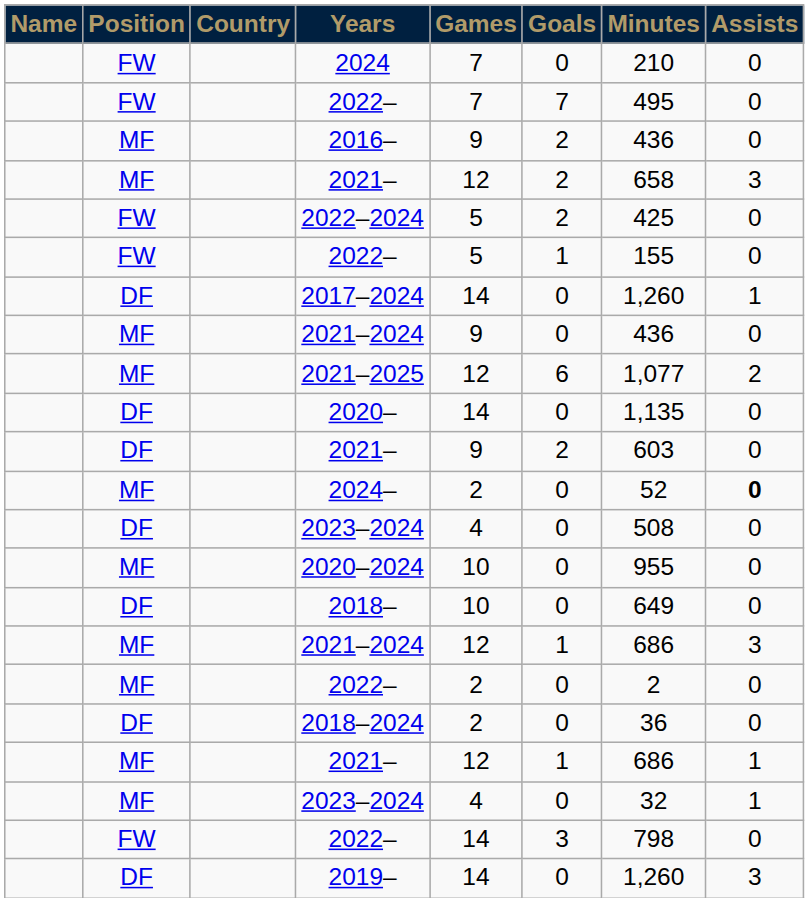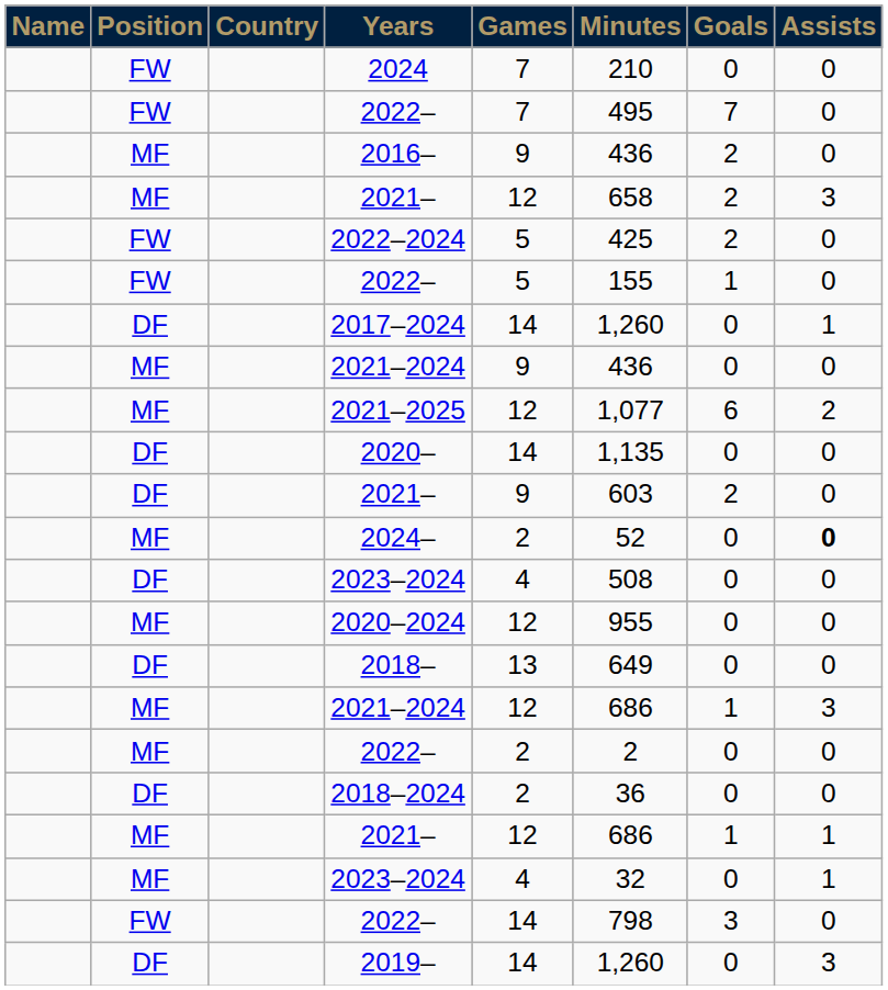 <table class="wikitable sortable" style="text-align:center;">
 <tr>
 <th style="background:#002040; color:#B19B69;" scope="col">Name</th>
 <th style="background:#002040; color:#B19B69;" scope="col">Position</th>
 <th style="background:#002040; color:#B19B69;" scope="col">Country</th>
 <th style="background:#002040; color:#B19B69;" scope="col">Years</th>
 <th style="background:#002040; color:#B19B69;" scope="col">Games</th>
+<th style="background:#002040; color:#B19B69;" scope="col">Minutes</th>
 <th style="background:#002040; color:#B19B69;" scope="col">Goals</th>
-<th style="background:#002040; color:#B19B69;" scope="col">Minutes</th>
 <th style="background:#002040; color:#B19B69;" scope="col">Assists</th>
 </tr>
 <tr>
 <td align=left></td>
 <td><a href='#'>FW</a></td>
 <td align=left></td>
 <td><a href='#'>2024</a></td>
 <td>7</td>
+<td>210</td>
 <td>0</td>
-<td>210</td>
 <td>0</td>
 </tr>
 <tr>
 <td align=left></td>
 <td><a href='#'>FW</a></td>
 <td align=left></td>
 <td><a href='#'>2022</a>–</td>
 <td>7</td>
+<td>495</td>
 <td>7</td>
-<td>495</td>
 <td>0</td>
 </tr>
 <tr>
 <td align=left></td>
 <td><a href='#'>MF</a></td>
 <td align=left></td>
 <td><a href='#'>2016</a>–</td>
 <td>9</td>
+<td>436</td>
 <td>2</td>
-<td>436</td>
 <td>0</td>
 </tr>
 <tr>
 <td align=left></td>
 <td><a href='#'>MF</a></td>
 <td align=left></td>
 <td><a href='#'>2021</a>–</td>
 <td>12</td>
+<td>658</td>
 <td>2</td>
-<td>658</td>
 <td>3</td>
 </tr>
 <tr>
 <td align=left></td>
 <td><a href='#'>FW</a></td>
 <td align=left></td>
 <td><a href='#'>2022</a>–<a href='#'>2024</a></td>
 <td>5</td>
+<td>425</td>
 <td>2</td>
-<td>425</td>
 <td>0</td>
 </tr>
 <tr>
 <td align=left></td>
 <td><a href='#'>FW</a></td>
 <td align=left></td>
 <td><a href='#'>2022</a>–</td>
 <td>5</td>
+<td>155</td>
 <td>1</td>
-<td>155</td>
 <td>0</td>
 </tr>
 <tr>
 <td align=left></td>
 <td><a href='#'>DF</a></td>
 <td align=left></td>
 <td><a href='#'>2017</a>–<a href='#'>2024</a></td>
 <td>14</td>
+<td>1,260</td>
 <td>0</td>
-<td>1,260</td>
 <td>1</td>
 </tr>
 <tr>
 <td align=left></td>
 <td><a href='#'>MF</a></td>
 <td align=left></td>
 <td><a href='#'>2021</a>–<a href='#'>2024</a></td>
 <td>9</td>
+<td>436</td>
 <td>0</td>
-<td>436</td>
 <td>0</td>
 </tr>
 <tr>
 <td align=left></td>
 <td><a href='#'>MF</a></td>
 <td align=left></td>
 <td><a href='#'>2021</a>–<a href='#'>2025</a></td>
 <td>12</td>
+<td>1,077</td>
 <td>6</td>
-<td>1,077</td>
 <td>2</td>
 </tr>
 <tr>
 <td align=left></td>
 <td><a href='#'>DF</a></td>
 <td align=left></td>
 <td><a href='#'>2020</a>–</td>
 <td>14</td>
+<td>1,135</td>
 <td>0</td>
-<td>1,135</td>
 <td>0</td>
 </tr>
 <tr>
 <td align=left></td>
 <td><a href='#'>DF</a></td>
 <td align=left></td>
 <td><a href='#'>2021</a>–</td>
 <td>9</td>
+<td>603</td>
 <td>2</td>
-<td>603</td>
 <td>0</td>
 </tr>
 <tr>
 <td align=left></td>
 <td><a href='#'>MF</a></td>
 <td align=left></td>
 <td><a href='#'>2024</a>–</td>
 <td>2</td>
+<td>52</td>
 <td>0</td>
-<td>52</td>
 <td><strong>0</strong></td>
 </tr>
 <tr>
 <td align=left></td>
 <td><a href='#'>DF</a></td>
 <td align=left></td>
 <td><a href='#'>2023</a>–<a href='#'>2024</a></td>
 <td>4</td>
+<td>508</td>
 <td>0</td>
-<td>508</td>
 <td>0</td>
 </tr>
 <tr>
 <td align=left></td>
 <td><a href='#'>MF</a></td>
 <td align=left></td>
 <td><a href='#'>2020</a>–<a href='#'>2024</a></td>
-<td>10</td>
+<td>12</td>
+<td>955</td>
 <td>0</td>
-<td>955</td>
 <td>0</td>
 </tr>
 <tr>
 <td align=left></td>
 <td><a href='#'>DF</a></td>
 <td align=left></td>
 <td><a href='#'>2018</a>–</td>
-<td>10</td>
+<td>13</td>
+<td>649</td>
 <td>0</td>
-<td>649</td>
 <td>0</td>
 </tr>
 <tr>
 <td align=left></td>
 <td><a href='#'>MF</a></td>
 <td align=left></td>
 <td><a href='#'>2021</a>–<a href='#'>2024</a></td>
 <td>12</td>
+<td>686</td>
 <td>1</td>
-<td>686</td>
 <td>3</td>
 </tr>
 <tr>
 <td align=left></td>
 <td><a href='#'>MF</a></td>
 <td align=left></td>
 <td><a href='#'>2022</a>–</td>
 <td>2</td>
+<td>2</td>
 <td>0</td>
-<td>2</td>
 <td>0</td>
 </tr>
 <tr>
 <td align=left></td>
 <td><a href='#'>DF</a></td>
 <td align=left></td>
 <td><a href='#'>2018</a>–<a href='#'>2024</a></td>
 <td>2</td>
+<td>36</td>
 <td>0</td>
-<td>36</td>
 <td>0</td>
 </tr>
 <tr>
 <td align=left></td>
 <td><a href='#'>MF</a></td>
 <td align=left></td>
 <td><a href='#'>2021</a>–</td>
 <td>12</td>
+<td>686</td>
 <td>1</td>
-<td>686</td>
 <td>1</td>
 </tr>
 <tr>
 <td align=left></td>
 <td><a href='#'>MF</a></td>
 <td align=left></td>
 <td><a href='#'>2023</a>–<a href='#'>2024</a></td>
 <td>4</td>
+<td>32</td>
 <td>0</td>
-<td>32</td>
 <td>1</td>
 </tr>
 <tr>
 <td align=left></td>
 <td><a href='#'>FW</a></td>
 <td align=left></td>
 <td><a href='#'>2022</a>–</td>
 <td>14</td>
+<td>798</td>
 <td>3</td>
-<td>798</td>
 <td>0</td>
 </tr>
 <tr>
 <td align=left></td>
 <td><a href='#'>DF</a></td>
 <td align=left></td>
 <td><a href='#'>2019</a>–</td>
 <td>14</td>
+<td>1,260</td>
 <td>0</td>
-<td>1,260</td>
 <td>3</td>
 </tr>
 </table>
